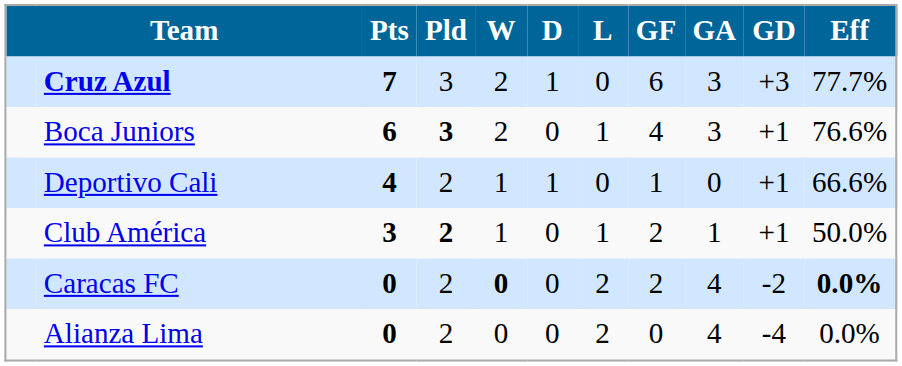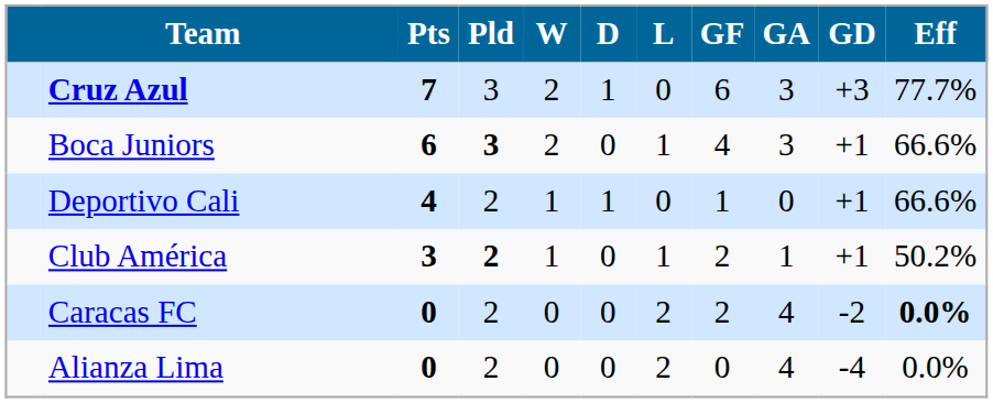 <table align=center cellpadding="4" cellspacing="0" style="background: #f9f9f9; border: 1px #aaa solid; border-collapse: collapse; font-size: 90%;" width=50%>
 <tr align=center bgcolor=#006699 style="color:white;">
 <th width=45% colspan=2>Team</th>
 <th width=6%>Pts</th>
 <th width=6%>Pld</th>
 <th width=6%>W</th>
 <th width=6%>D</th>
 <th width=6%>L</th>
 <th width=5%>GF</th>
 <th width=5%>GA</th>
 <th width=5%>GD</th>
 <th width=10%>Eff</th>
 </tr>
 <tr align=center bgcolor=#D0E7FF>
 <td></td>
 <td align=left><strong><a href='#'>Cruz Azul</a></strong></td>
 <td><strong>7</strong></td>
 <td>3</td>
 <td>2</td>
 <td>1</td>
 <td>0</td>
 <td>6</td>
 <td>3</td>
 <td>+3</td>
 <td>77.7%</td>
 </tr>
 <tr align=center>
 <td></td>
 <td align=left><a href='#'>Boca Juniors</a></td>
 <td><strong>6</strong></td>
 <td><strong>3</strong></td>
 <td>2</td>
 <td>0</td>
 <td>1</td>
 <td>4</td>
 <td>3</td>
 <td>+1</td>
-<td>76.6%</td>
+<td>66.6%</td>
 </tr>
 <tr align=center bgcolor=#D0E7FF>
 <td></td>
 <td align=left><a href='#'>Deportivo Cali</a></td>
 <td><strong>4</strong></td>
 <td>2</td>
 <td>1</td>
 <td>1</td>
 <td>0</td>
 <td>1</td>
 <td>0</td>
 <td>+1</td>
 <td>66.6%</td>
 </tr>
 <tr align=center>
 <td></td>
 <td align=left><a href='#'>Club América</a></td>
 <td><strong>3</strong></td>
 <td><strong>2</strong></td>
 <td>1</td>
 <td>0</td>
 <td>1</td>
 <td>2</td>
 <td>1</td>
 <td>+1</td>
-<td>50.0%</td>
+<td>50.2%</td>
 </tr>
 <tr align=center bgcolor=#D0E7FF>
 <td></td>
 <td align=left><a href='#'>Caracas FC</a></td>
 <td><strong>0</strong></td>
 <td>2</td>
-<td><strong>0</strong></td>
+<td>0</td>
 <td>0</td>
 <td>2</td>
 <td>2</td>
 <td>4</td>
 <td>-2</td>
 <td><strong>0.0%</strong></td>
 </tr>
 <tr align=center>
 <td></td>
 <td align=left><a href='#'>Alianza Lima</a></td>
 <td><strong>0</strong></td>
 <td>2</td>
 <td>0</td>
 <td>0</td>
 <td>2</td>
 <td>0</td>
 <td>4</td>
 <td>-4</td>
 <td>0.0%</td>
 </tr>
 <tr align=center bgcolor=#D0E7FF>
 </tr>
 </table>
